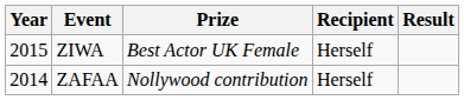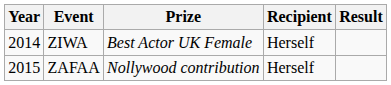 <table class="wikitable">
 <tr>
 <th>Year</th>
 <th>Event</th>
 <th>Prize</th>
 <th>Recipient</th>
 <th>Result</th>
 </tr>
 <tr>
-<td>2015</td>
+<td>2014</td>
 <td>ZIWA</td>
 <td><em>Best Actor UK Female</em></td>
 <td>Herself</td>
 <td></td>
 </tr>
 <tr>
-<td>2014</td>
+<td>2015</td>
 <td>ZAFAA</td>
 <td><em>Nollywood contribution</em></td>
 <td>Herself</td>
 <td></td>
 </tr>
 </table>
